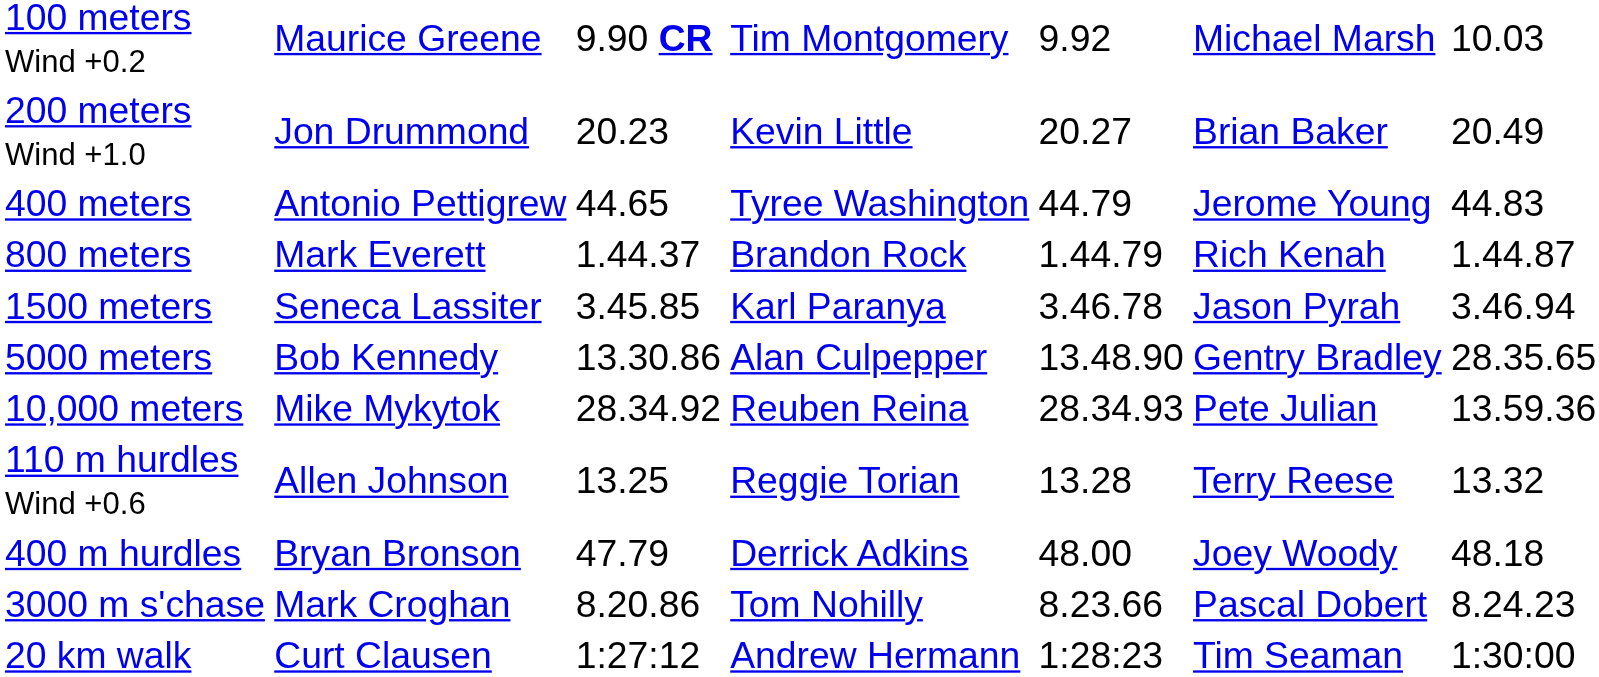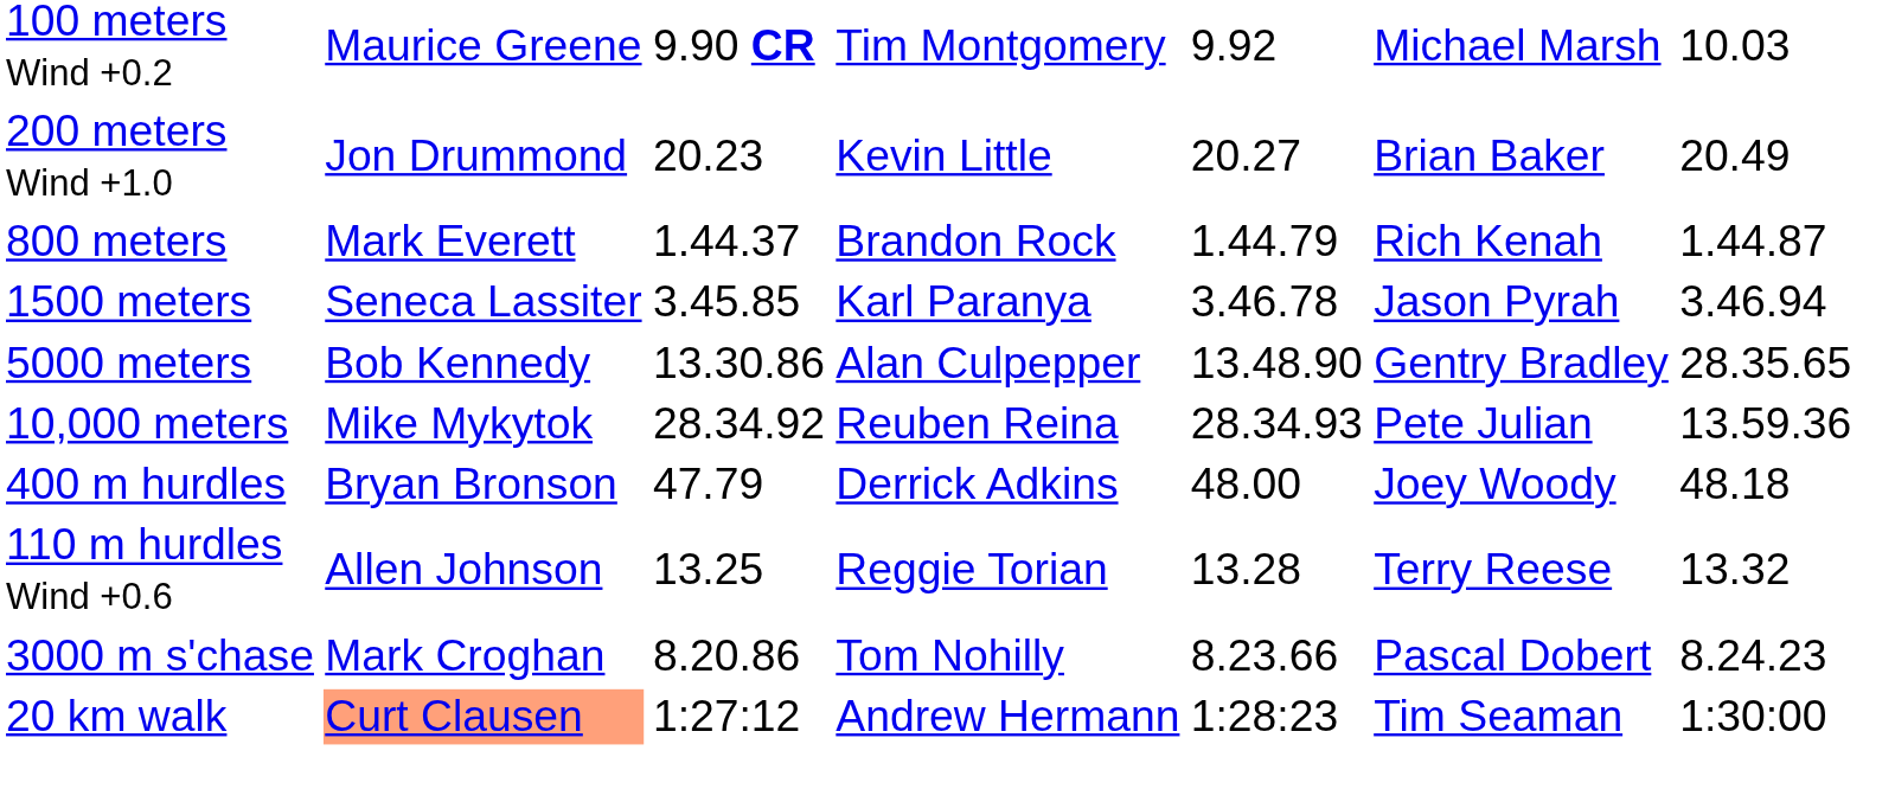 <table>
 <tr>
 <td><a href='#'>100 meters</a> <br><small>Wind +0.2</small></td>
 <td><a href='#'>Maurice Greene</a></td>
 <td>9.90 <strong><a href='#'>CR</a></strong></td>
 <td><a href='#'>Tim Montgomery</a></td>
 <td>9.92</td>
 <td><a href='#'>Michael Marsh</a></td>
 <td>10.03</td>
 </tr>
 <tr>
 <td><a href='#'>200 meters</a> <br><small>Wind +1.0</small></td>
 <td><a href='#'>Jon Drummond</a></td>
 <td>20.23</td>
 <td><a href='#'>Kevin Little</a></td>
 <td>20.27</td>
 <td><a href='#'>Brian Baker</a></td>
 <td>20.49</td>
-</tr>
-<tr>
-<td><a href='#'>400 meters</a></td>
-<td><a href='#'>Antonio Pettigrew</a></td>
-<td>44.65</td>
-<td><a href='#'>Tyree Washington</a></td>
-<td>44.79</td>
-<td><a href='#'>Jerome Young</a></td>
-<td>44.83</td>
 </tr>
 <tr>
 <td><a href='#'>800 meters</a></td>
 <td><a href='#'>Mark Everett</a></td>
 <td>1.44.37</td>
 <td><a href='#'>Brandon Rock</a></td>
 <td>1.44.79</td>
 <td><a href='#'>Rich Kenah</a></td>
 <td>1.44.87</td>
 </tr>
 <tr>
 <td><a href='#'>1500 meters</a></td>
 <td><a href='#'>Seneca Lassiter</a></td>
 <td>3.45.85</td>
 <td><a href='#'>Karl Paranya</a></td>
 <td>3.46.78</td>
 <td><a href='#'>Jason Pyrah</a></td>
 <td>3.46.94</td>
 </tr>
 <tr>
 <td><a href='#'>5000 meters</a></td>
 <td><a href='#'>Bob Kennedy</a></td>
 <td>13.30.86</td>
 <td><a href='#'>Alan Culpepper</a></td>
 <td>13.48.90</td>
 <td><a href='#'>Gentry Bradley</a></td>
 <td>28.35.65</td>
 </tr>
 <tr>
 <td><a href='#'>10,000 meters</a></td>
 <td><a href='#'>Mike Mykytok</a></td>
 <td>28.34.92</td>
 <td><a href='#'>Reuben Reina</a></td>
 <td>28.34.93</td>
 <td><a href='#'>Pete Julian</a></td>
 <td>13.59.36</td>
 </tr>
 <tr>
+<td><a href='#'>400 m hurdles</a></td>
+<td><a href='#'>Bryan Bronson</a></td>
+<td>47.79</td>
+<td><a href='#'>Derrick Adkins</a></td>
+<td>48.00</td>
+<td><a href='#'>Joey Woody</a></td>
+<td>48.18</td>
+</tr>
+<tr>
 <td><a href='#'>110 m hurdles</a> <br><small>Wind +0.6</small></td>
 <td><a href='#'>Allen Johnson</a></td>
 <td>13.25</td>
 <td><a href='#'>Reggie Torian</a></td>
 <td>13.28</td>
 <td><a href='#'>Terry Reese</a></td>
 <td>13.32</td>
-</tr>
-<tr>
-<td><a href='#'>400 m hurdles</a></td>
-<td><a href='#'>Bryan Bronson</a></td>
-<td>47.79</td>
-<td><a href='#'>Derrick Adkins</a></td>
-<td>48.00</td>
-<td><a href='#'>Joey Woody</a></td>
-<td>48.18</td>
 </tr>
 <tr>
 <td><a href='#'>3000 m s'chase</a></td>
 <td><a href='#'>Mark Croghan</a></td>
 <td>8.20.86</td>
 <td><a href='#'>Tom Nohilly</a></td>
 <td>8.23.66</td>
 <td><a href='#'>Pascal Dobert</a></td>
 <td>8.24.23</td>
 </tr>
 <tr>
 <td><a href='#'>20 km walk</a></td>
-<td><a href='#'>Curt Clausen</a></td>
+<td style="background: lightsalmon;"><a href='#'>Curt Clausen</a></td>
 <td>1:27:12</td>
 <td><a href='#'>Andrew Hermann</a></td>
 <td>1:28:23</td>
 <td><a href='#'>Tim Seaman</a></td>
 <td>1:30:00</td>
 </tr>
 </table>
